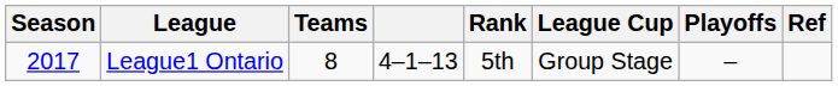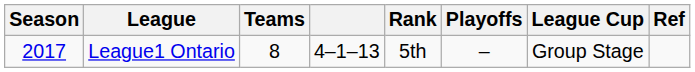 <table class="wikitable" style="text-align: center;">
 <tr>
 <th>Season</th>
 <th>League</th>
 <th>Teams</th>
 <th></th>
 <th>Rank</th>
+<th>Playoffs</th>
 <th>League Cup</th>
-<th>Playoffs</th>
 <th>Ref</th>
 </tr>
 <tr>
 <td><a href='#'>2017</a></td>
 <td><a href='#'>League1 Ontario</a></td>
 <td>8</td>
 <td>4–1–13</td>
 <td>5th</td>
+<td>–</td>
 <td>Group Stage</td>
-<td>–</td>
 <td></td>
 </tr>
 </table>
